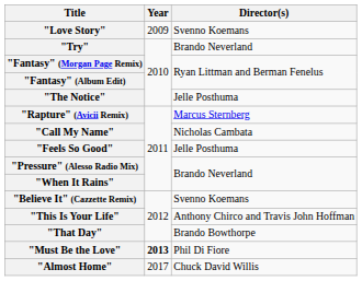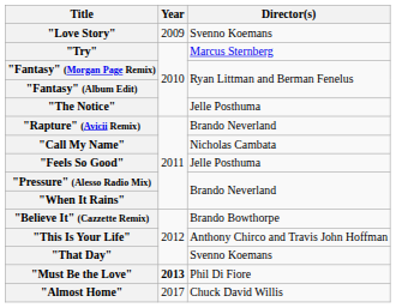 <table class="wikitable plainrowheaders">
 <tr>
 <th scope="col">Title</th>
 <th scope="col">Year</th>
 <th scope="col">Director(s)</th>
 </tr>
 <tr>
 <th scope="row">"Love Story"</th>
 <td rowspan="1">2009</td>
 <td>Svenno Koemans</td>
 </tr>
 <tr>
 <th scope="row">"Try"</th>
 <td rowspan="4">2010</td>
-<td>Brando Neverland</td>
+<td><a href='#'>Marcus Sternberg</a></td>
 </tr>
 <tr>
 <th scope="row">"Fantasy" <small>(<a href='#'>Morgan Page</a> Remix)</small></th>
 <td rowspan="2">Ryan Littman and Berman Fenelus</td>
 </tr>
 <tr>
 <th scope="row">"Fantasy" <small>(Album Edit)</small></th>
 </tr>
 <tr>
 <th scope="row">"The Notice"</th>
 <td>Jelle Posthuma</td>
 </tr>
 <tr>
 <th scope="row">"Rapture" <small>(<a href='#'>Avicii</a> Remix)</small></th>
 <td rowspan="5">2011</td>
-<td><a href='#'>Marcus Sternberg</a></td>
+<td>Brando Neverland</td>
 </tr>
 <tr>
 <th scope="row">"Call My Name"</th>
 <td>Nicholas Cambata</td>
 </tr>
 <tr>
 <th scope="row">"Feels So Good"</th>
 <td>Jelle Posthuma</td>
 </tr>
 <tr>
 <th scope="row">"Pressure" <small>(Alesso Radio Mix)</small></th>
 <td rowspan="2">Brando Neverland</td>
 </tr>
 <tr>
 <th scope="row">"When It Rains"</th>
 </tr>
 <tr>
 <th scope="row">"Believe It" <small>(Cazzette Remix)</small></th>
 <td rowspan="3">2012</td>
-<td>Svenno Koemans</td>
+<td>Brando Bowthorpe</td>
 </tr>
 <tr>
 <th scope="row">"This Is Your Life"</th>
 <td>Anthony Chirco and Travis John Hoffman</td>
 </tr>
 <tr>
 <th scope="row">"That Day"</th>
-<td>Brando Bowthorpe</td>
+<td>Svenno Koemans</td>
 </tr>
 <tr>
 <th scope="row">"Must Be the Love"</th>
 <td rowspan="1"><strong>2013</strong></td>
 <td>Phil Di Fiore</td>
 </tr>
 <tr>
 <th scope="row">"Almost Home"</th>
 <td rowspan="1">2017</td>
 <td>Chuck David Willis</td>
 </tr>
 </table>
